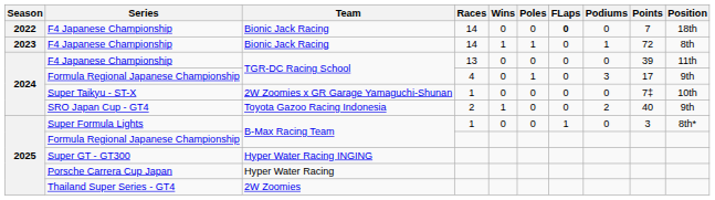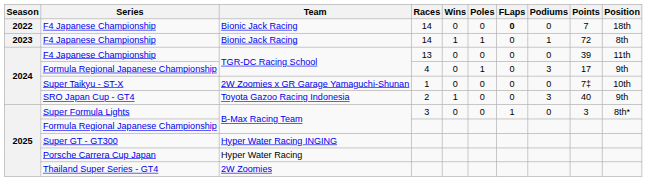 <table class="wikitable" style="font-size: 90%; text-align:center">
 <tr>
 <th>Season</th>
 <th>Series</th>
 <th>Team</th>
 <th>Races</th>
 <th>Wins</th>
 <th>Poles</th>
 <th>FLaps</th>
 <th>Podiums</th>
 <th>Points</th>
 <th>Position</th>
 </tr>
 <tr>
 <th>2022</th>
 <td align=left><a href='#'>F4 Japanese Championship</a></td>
 <td align=left><a href='#'>Bionic Jack Racing</a></td>
 <td>14</td>
 <td>0</td>
 <td>0</td>
 <td><strong>0</strong></td>
 <td>0</td>
 <td>7</td>
 <td>18th</td>
 </tr>
 <tr>
 <th>2023</th>
 <td align=left><a href='#'>F4 Japanese Championship</a></td>
 <td align=left><a href='#'>Bionic Jack Racing</a></td>
 <td>14</td>
 <td>1</td>
 <td>1</td>
 <td>0</td>
 <td>1</td>
 <td>72</td>
 <td>8th</td>
 </tr>
 <tr>
 <th rowspan="4">2024</th>
 <td align=left nowrap><a href='#'>F4 Japanese Championship</a></td>
 <td rowspan="2" align="left"><a href='#'>TGR-DC Racing School</a></td>
 <td>13</td>
 <td>0</td>
 <td>0</td>
 <td>0</td>
 <td>0</td>
 <td>39</td>
 <td>11th</td>
 </tr>
 <tr>
 <td align="left" nowrap><a href='#'>Formula Regional Japanese Championship</a></td>
 <td>4</td>
 <td>0</td>
 <td>1</td>
 <td>0</td>
 <td>3</td>
 <td>17</td>
 <td>9th</td>
 </tr>
 <tr>
 <td align=left><a href='#'>Super Taikyu - ST-X</a></td>
 <td align=left nowrap><a href='#'>2W Zoomies x GR Garage Yamaguchi-Shunan</a></td>
 <td>1</td>
 <td>0</td>
 <td>0</td>
 <td>0</td>
 <td>0</td>
 <td>7‡</td>
 <td>10th</td>
 </tr>
 <tr>
 <td align=left><a href='#'>SRO Japan Cup - GT4</a></td>
 <td align=left><a href='#'>Toyota Gazoo Racing Indonesia</a></td>
 <td>2</td>
 <td>1</td>
 <td>0</td>
 <td>0</td>
-<td>2</td>
+<td>3</td>
 <td>40</td>
 <td>9th</td>
 </tr>
 <tr>
 <th rowspan="5">2025</th>
 <td align=left><a href='#'>Super Formula Lights</a></td>
 <td align=left rowspan="2"><a href='#'>B-Max Racing Team</a></td>
-<td>1</td>
+<td>3</td>
 <td>0</td>
 <td>0</td>
 <td>1</td>
 <td>0</td>
 <td>3</td>
 <td>8th*</td>
 </tr>
 <tr>
 <td align=left><a href='#'>Formula Regional Japanese Championship</a></td>
 <td></td>
 <td></td>
 <td></td>
 <td></td>
 <td></td>
 <td></td>
 <td></td>
 </tr>
 <tr>
 <td align=left><a href='#'>Super GT - GT300</a></td>
 <td align=left><a href='#'>Hyper Water Racing INGING</a></td>
 <td></td>
 <td></td>
 <td></td>
 <td></td>
 <td></td>
 <td></td>
 <td></td>
 </tr>
 <tr>
 <td align=left><a href='#'>Porsche Carrera Cup Japan</a></td>
 <td align=left>Hyper Water Racing</td>
 <td></td>
 <td></td>
 <td></td>
 <td></td>
 <td></td>
 <td></td>
 <td></td>
 </tr>
 <tr>
 <td align="left"><a href='#'>Thailand Super Series - GT4</a></td>
 <td align="left"><a href='#'>2W Zoomies</a></td>
 <td></td>
 <td></td>
 <td></td>
 <td></td>
 <td></td>
 <td></td>
 <td></td>
 </tr>
 </table>
